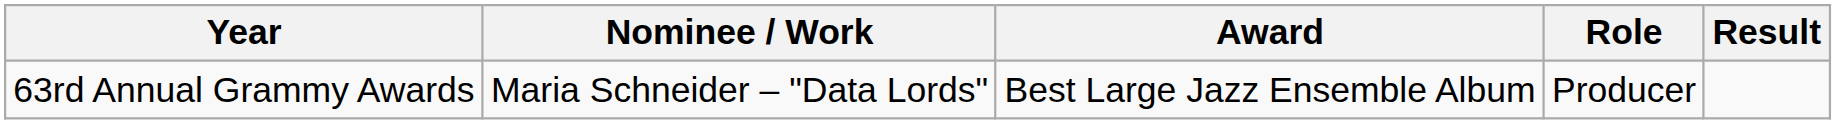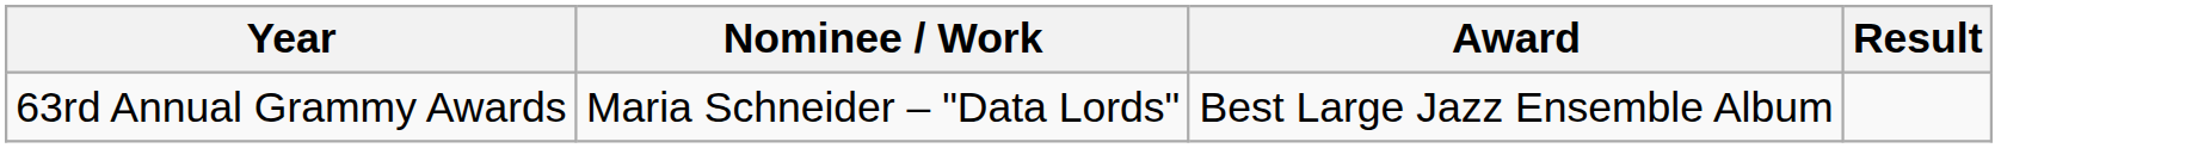 <table class="wikitable">
 <tr>
 <th>Year</th>
 <th>Nominee / Work</th>
 <th>Award</th>
-<th>Role</th>
 <th>Result</th>
 </tr>
 <tr>
 <td>63rd Annual Grammy Awards</td>
 <td>Maria Schneider – "Data Lords"</td>
 <td>Best Large Jazz Ensemble Album</td>
-<td>Producer</td>
 <td></td>
 </tr>
 </table>
